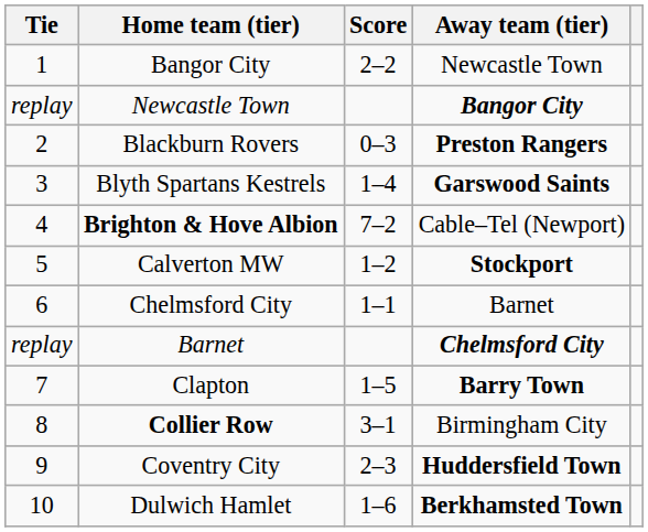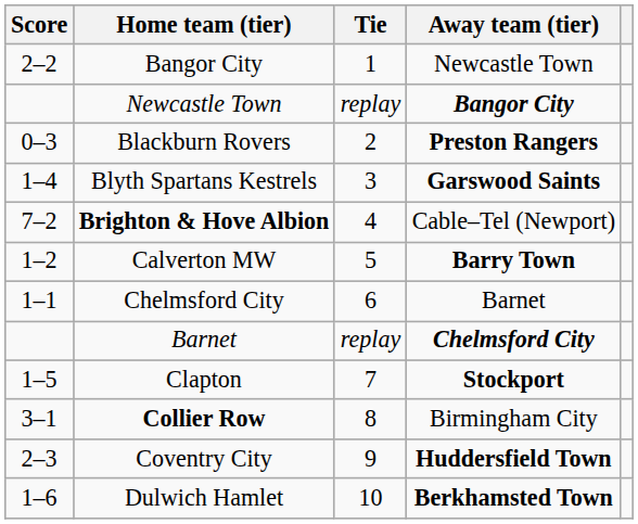 <table class="wikitable" style="text-align:center; font-size:85%">
 <tr>
+<th>Score</th>
+<th>Home team (tier)</th>
 <th>Tie</th>
-<th>Home team (tier)</th>
-<th>Score</th>
 <th>Away team (tier)</th>
 <th></th>
 </tr>
 <tr>
+<td align="center">2–2 </td>
+<td>Bangor City</td>
 <td align="center">1</td>
-<td>Bangor City</td>
-<td align="center">2–2 </td>
 <td>Newcastle Town</td>
 <td></td>
 </tr>
 <tr>
+<td align="center"><em></em></td>
+<td><em>Newcastle Town</em></td>
 <td align="center"><em>replay</em></td>
-<td><em>Newcastle Town</em></td>
-<td align="center"><em></em></td>
 <td><strong><em>Bangor City</em></strong></td>
 <td></td>
 </tr>
 <tr>
+<td align="center">0–3</td>
+<td>Blackburn Rovers</td>
 <td align="center">2</td>
-<td>Blackburn Rovers</td>
-<td align="center">0–3</td>
 <td><strong>Preston Rangers</strong></td>
 <td></td>
 </tr>
 <tr>
+<td align="center">1–4</td>
+<td>Blyth Spartans Kestrels</td>
 <td align="center">3</td>
-<td>Blyth Spartans Kestrels</td>
-<td align="center">1–4</td>
 <td><strong>Garswood Saints</strong></td>
 <td></td>
 </tr>
 <tr>
+<td align="center">7–2</td>
+<td><strong>Brighton & Hove Albion</strong></td>
 <td align="center">4</td>
-<td><strong>Brighton & Hove Albion</strong></td>
-<td align="center">7–2</td>
 <td>Cable–Tel (Newport)</td>
 <td></td>
 </tr>
 <tr>
+<td align="center">1–2</td>
+<td>Calverton MW</td>
 <td align="center">5</td>
-<td>Calverton MW</td>
-<td align="center">1–2</td>
+<td><strong>Barry Town</strong></td>
+<td></td>
+</tr>
+<tr>
+<td align="center">1–1 </td>
+<td>Chelmsford City</td>
+<td align="center">6</td>
+<td>Barnet</td>
+<td></td>
+</tr>
+<tr>
+<td align="center"><em></em></td>
+<td><em>Barnet</em></td>
+<td align="center"><em>replay</em></td>
+<td><strong><em>Chelmsford City</em></strong></td>
+<td></td>
+</tr>
+<tr>
+<td align="center">1–5</td>
+<td>Clapton</td>
+<td align="center">7</td>
 <td><strong>Stockport</strong></td>
 <td></td>
 </tr>
 <tr>
-<td align="center">6</td>
-<td>Chelmsford City</td>
-<td align="center">1–1 </td>
-<td>Barnet</td>
-<td></td>
-</tr>
-<tr>
-<td align="center"><em>replay</em></td>
-<td><em>Barnet</em></td>
-<td align="center"><em></em></td>
-<td><strong><em>Chelmsford City</em></strong></td>
-<td></td>
-</tr>
-<tr>
-<td align="center">7</td>
-<td>Clapton</td>
-<td align="center">1–5</td>
-<td><strong>Barry Town</strong></td>
-<td></td>
-</tr>
-<tr>
+<td align="center">3–1</td>
+<td><strong>Collier Row</strong></td>
 <td align="center">8</td>
-<td><strong>Collier Row</strong></td>
-<td align="center">3–1</td>
 <td>Birmingham City</td>
 <td></td>
 </tr>
 <tr>
+<td align="center">2–3</td>
+<td>Coventry City</td>
 <td align="center">9</td>
-<td>Coventry City</td>
-<td align="center">2–3</td>
 <td><strong>Huddersfield Town</strong></td>
 <td></td>
 </tr>
 <tr>
+<td align="center">1–6</td>
+<td>Dulwich Hamlet</td>
 <td align="center">10</td>
-<td>Dulwich Hamlet</td>
-<td align="center">1–6</td>
 <td><strong>Berkhamsted Town</strong></td>
 <td></td>
 </tr>
 </table>
